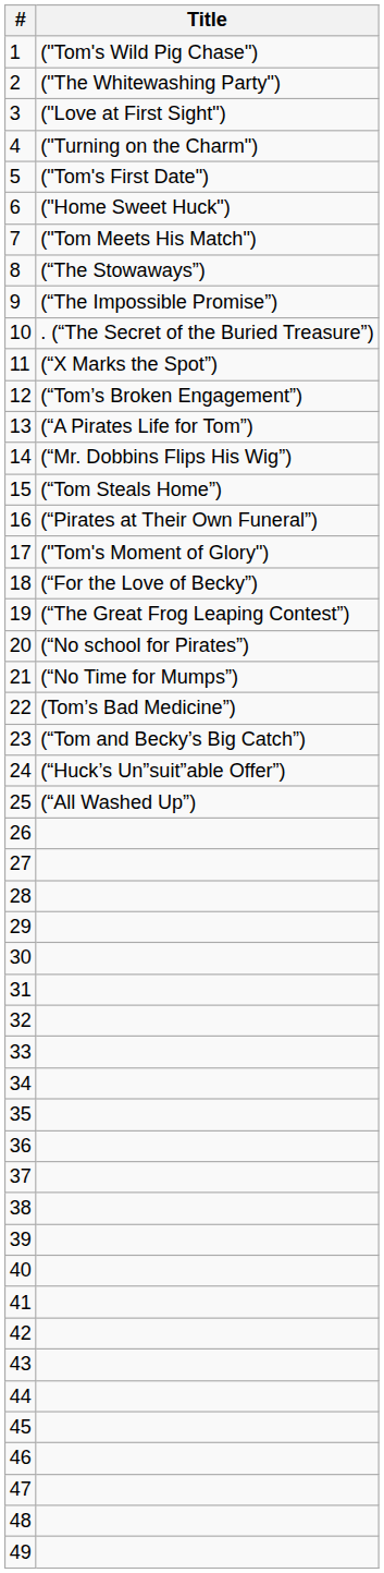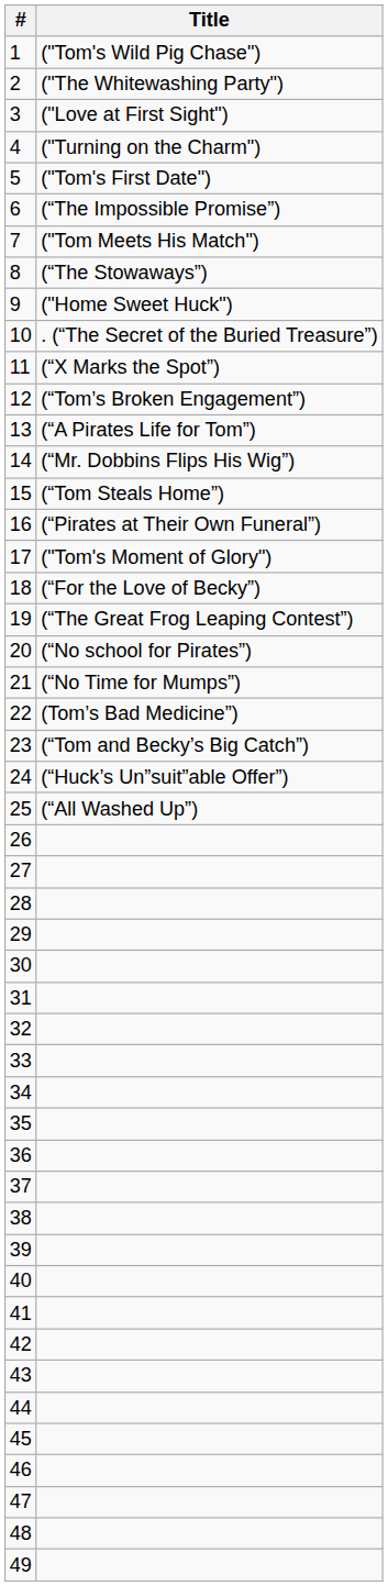 <table class="wikitable">
 <tr>
 <th>#</th>
 <th>Title</th>
 </tr>
 <tr>
 <td>1</td>
 <td> ("Tom's Wild Pig Chase")</td>
 </tr>
 <tr>
 <td>2</td>
 <td> ("The Whitewashing Party")</td>
 </tr>
 <tr>
 <td>3</td>
 <td> ("Love at First Sight")</td>
 </tr>
 <tr>
 <td>4</td>
 <td> ("Turning on the Charm")</td>
 </tr>
 <tr>
 <td>5</td>
 <td> ("Tom's First Date")</td>
 </tr>
 <tr>
 <td>6</td>
-<td> ("Home Sweet Huck")</td>
+<td>  (“The Impossible Promise”)</td>
 </tr>
 <tr>
 <td>7</td>
 <td> ("Tom Meets His Match")</td>
 </tr>
 <tr>
 <td>8</td>
 <td>  (“The Stowaways”)</td>
 </tr>
 <tr>
 <td>9</td>
-<td>  (“The Impossible Promise”)</td>
+<td> ("Home Sweet Huck")</td>
 </tr>
 <tr>
 <td>10</td>
 <td>. (“The Secret of the Buried Treasure”)</td>
 </tr>
 <tr>
 <td>11</td>
 <td>  (“X Marks the Spot”)</td>
 </tr>
 <tr>
 <td>12</td>
 <td>  (“Tom’s Broken Engagement”)</td>
 </tr>
 <tr>
 <td>13</td>
 <td>  (“A Pirates Life for Tom”)</td>
 </tr>
 <tr>
 <td>14</td>
 <td>  (“Mr. Dobbins Flips His Wig”)</td>
 </tr>
 <tr>
 <td>15</td>
 <td>  (“Tom Steals Home”)</td>
 </tr>
 <tr>
 <td>16</td>
 <td>  (“Pirates at Their Own Funeral”)</td>
 </tr>
 <tr>
 <td>17</td>
 <td> ("Tom's Moment of Glory")</td>
 </tr>
 <tr>
 <td>18</td>
 <td>  (“For the Love of Becky”)</td>
 </tr>
 <tr>
 <td>19</td>
 <td>  (“The Great Frog Leaping Contest”)</td>
 </tr>
 <tr>
 <td>20</td>
 <td>  (“No school for Pirates”)</td>
 </tr>
 <tr>
 <td>21</td>
 <td> (“No Time for Mumps”)</td>
 </tr>
 <tr>
 <td>22</td>
 <td>  (Tom’s Bad Medicine”)</td>
 </tr>
 <tr>
 <td>23</td>
 <td>  (“Tom and Becky’s Big Catch”)</td>
 </tr>
 <tr>
 <td>24</td>
 <td>  (“Huck’s Un”suit”able Offer”)</td>
 </tr>
 <tr>
 <td>25</td>
 <td>  (“All Washed Up”)</td>
 </tr>
 <tr>
 <td>26</td>
 <td></td>
 </tr>
 <tr>
 <td>27</td>
 <td></td>
 </tr>
 <tr>
 <td>28</td>
 <td></td>
 </tr>
 <tr>
 <td>29</td>
 <td></td>
 </tr>
 <tr>
 <td>30</td>
 <td></td>
 </tr>
 <tr>
 <td>31</td>
 <td></td>
 </tr>
 <tr>
 <td>32</td>
 <td></td>
 </tr>
 <tr>
 <td>33</td>
 <td></td>
 </tr>
 <tr>
 <td>34</td>
 <td></td>
 </tr>
 <tr>
 <td>35</td>
 <td></td>
 </tr>
 <tr>
 <td>36</td>
 <td></td>
 </tr>
 <tr>
 <td>37</td>
 <td></td>
 </tr>
 <tr>
 <td>38</td>
 <td></td>
 </tr>
 <tr>
 <td>39</td>
 <td></td>
 </tr>
 <tr>
 <td>40</td>
 <td></td>
 </tr>
 <tr>
 <td>41</td>
 <td></td>
 </tr>
 <tr>
 <td>42</td>
 <td></td>
 </tr>
 <tr>
 <td>43</td>
 <td></td>
 </tr>
 <tr>
 <td>44</td>
 <td></td>
 </tr>
 <tr>
 <td>45</td>
 <td></td>
 </tr>
 <tr>
 <td>46</td>
 <td></td>
 </tr>
 <tr>
 <td>47</td>
 <td></td>
 </tr>
 <tr>
 <td>48</td>
 <td></td>
 </tr>
 <tr>
 <td>49</td>
 <td></td>
 </tr>
 </table>
